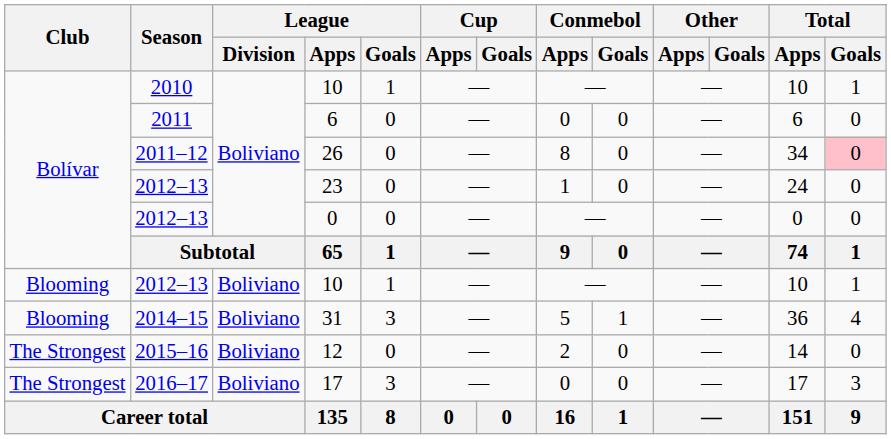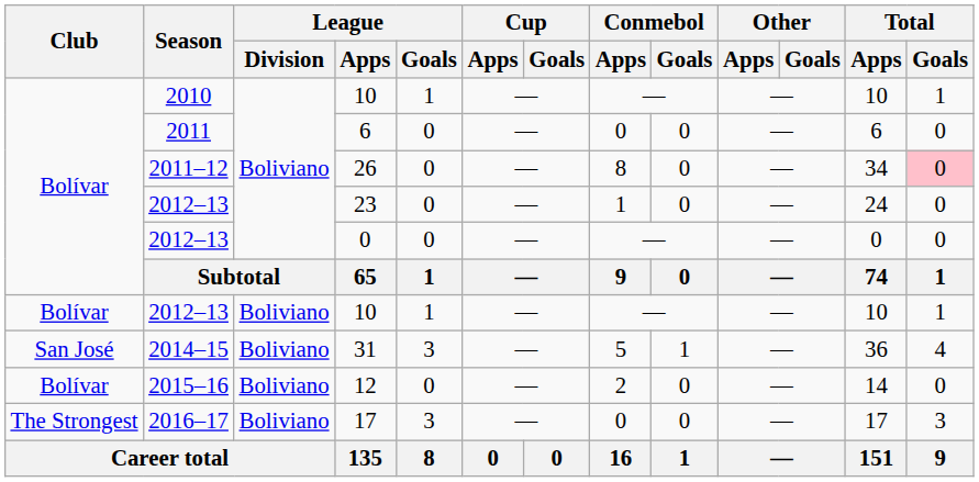 <table class="wikitable" style="text-align: center;">
 <tr>
 <th rowspan="2">Club</th>
 <th rowspan="2">Season</th>
 <th colspan="3">League</th>
 <th colspan="2">Cup</th>
 <th colspan="2">Conmebol</th>
 <th colspan="2">Other</th>
 <th colspan="2">Total</th>
 </tr>
 <tr>
 <th>Division</th>
 <th>Apps</th>
 <th>Goals</th>
 <th>Apps</th>
 <th>Goals</th>
 <th>Apps</th>
 <th>Goals</th>
 <th>Apps</th>
 <th>Goals</th>
 <th>Apps</th>
 <th>Goals</th>
 </tr>
 <tr>
 <td rowspan=6 valign="center"><a href='#'>Bolívar</a></td>
 <td><a href='#'>2010</a></td>
 <td rowspan=5><a href='#'>Boliviano</a></td>
 <td>10</td>
 <td>1</td>
 <td colspan="2">—</td>
 <td colspan="2">—</td>
 <td colspan="2">—</td>
 <td>10</td>
 <td>1</td>
 </tr>
 <tr>
 <td><a href='#'>2011</a></td>
 <td>6</td>
 <td>0</td>
 <td colspan="2">—</td>
 <td>0</td>
 <td>0</td>
 <td colspan="2">—</td>
 <td>6</td>
 <td>0</td>
 </tr>
 <tr>
 <td><a href='#'>2011–12</a></td>
 <td>26</td>
 <td>0</td>
 <td colspan="2">—</td>
 <td>8</td>
 <td>0</td>
 <td colspan="2">—</td>
 <td>34</td>
 <td style="background: pink;">0</td>
 </tr>
 <tr>
 <td><a href='#'>2012–13</a></td>
 <td>23</td>
 <td>0</td>
 <td colspan="2">—</td>
 <td>1</td>
 <td>0</td>
 <td colspan="2">—</td>
 <td>24</td>
 <td>0</td>
 </tr>
 <tr>
 <td><a href='#'>2012–13</a></td>
 <td>0</td>
 <td>0</td>
 <td colspan="2">—</td>
 <td colspan="2">—</td>
 <td colspan="2">—</td>
 <td>0</td>
 <td>0</td>
 </tr>
 <tr>
 <th colspan="2">Subtotal</th>
 <th>65</th>
 <th>1</th>
 <th colspan="2">—</th>
 <th>9</th>
 <th>0</th>
 <th colspan="2">—</th>
 <th>74</th>
 <th>1</th>
 </tr>
 <tr>
-<td valign="center"><a href='#'>Blooming</a></td>
+<td valign="center"><a href='#'>Bolívar</a></td>
 <td><a href='#'>2012–13</a></td>
 <td><a href='#'>Boliviano</a></td>
 <td>10</td>
 <td>1</td>
 <td colspan="2">—</td>
 <td colspan="2">—</td>
 <td colspan="2">—</td>
 <td>10</td>
 <td>1</td>
 </tr>
 <tr>
-<td valign="center"><a href='#'>Blooming</a></td>
+<td valign="center"><a href='#'>San José</a></td>
 <td><a href='#'>2014–15</a></td>
 <td><a href='#'>Boliviano</a></td>
 <td>31</td>
 <td>3</td>
 <td colspan="2">—</td>
 <td>5</td>
 <td>1</td>
 <td colspan="2">—</td>
 <td>36</td>
 <td>4</td>
 </tr>
 <tr>
-<td valign="center"><a href='#'>The Strongest</a></td>
+<td valign="center"><a href='#'>Bolívar</a></td>
 <td><a href='#'>2015–16</a></td>
 <td><a href='#'>Boliviano</a></td>
 <td>12</td>
 <td>0</td>
 <td colspan="2">—</td>
 <td>2</td>
 <td>0</td>
 <td colspan="2">—</td>
 <td>14</td>
 <td>0</td>
 </tr>
 <tr>
 <td valign="center"><a href='#'>The Strongest</a></td>
 <td><a href='#'>2016–17</a></td>
 <td><a href='#'>Boliviano</a></td>
 <td>17</td>
 <td>3</td>
 <td colspan="2">—</td>
 <td>0</td>
 <td>0</td>
 <td colspan="2">—</td>
 <td>17</td>
 <td>3</td>
 </tr>
 <tr>
 <th colspan="3"><strong>Career total</strong></th>
 <th>135</th>
 <th>8</th>
 <th>0</th>
 <th>0</th>
 <th>16</th>
 <th>1</th>
 <th colspan="2">—</th>
 <th>151</th>
 <th>9</th>
 </tr>
 </table>
